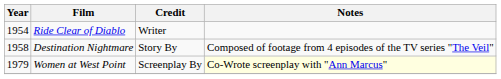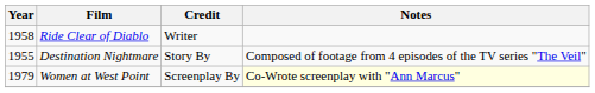 <table class="wikitable">
 <tr>
 <th>Year</th>
 <th>Film</th>
 <th>Credit</th>
 <th>Notes</th>
 </tr>
 <tr>
-<td>1954</td>
+<td>1958</td>
 <td><em><a href='#'>Ride Clear of Diablo</a></em></td>
 <td>Writer</td>
 <td></td>
 </tr>
 <tr>
-<td>1958</td>
+<td>1955</td>
 <td><em>Destination Nightmare</em></td>
 <td>Story By</td>
 <td>Composed of footage from 4 episodes of the TV series "<a href='#'>The Veil</a>"</td>
 </tr>
 <tr>
 <td>1979</td>
 <td><em>Women at West Point</em></td>
 <td>Screenplay By</td>
 <td style="background: lightyellow;">Co-Wrote screenplay with "<a href='#'>Ann Marcus</a>"</td>
 </tr>
 <tr>
 </tr>
 </table>
